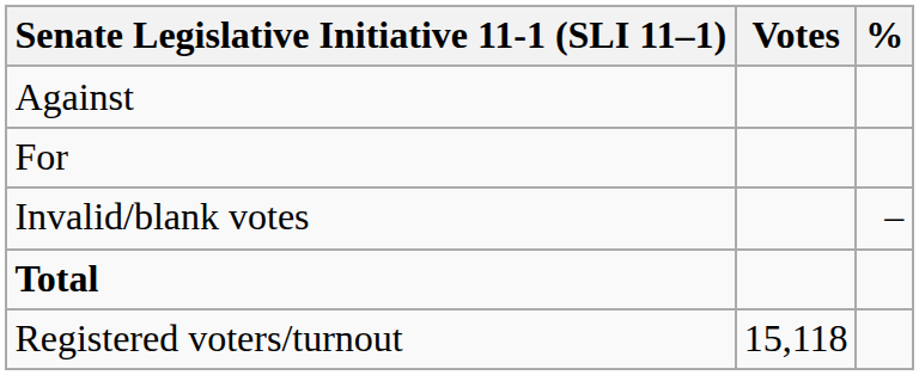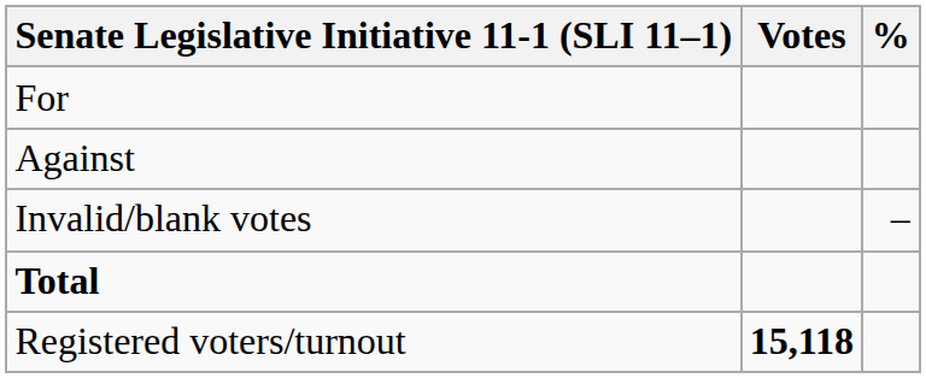 <table class=wikitable style=text-align:right>
 <tr>
 <th>Senate Legislative Initiative 11-1 (SLI 11–1)</th>
 <th>Votes</th>
 <th>%</th>
 </tr>
 <tr>
-<td align=left>Against</td>
+<td align=left>For</td>
 <td></td>
 <td></td>
 </tr>
 <tr>
-<td align=left>For</td>
+<td align=left>Against</td>
 <td></td>
 <td></td>
 </tr>
 <tr>
 <td align=left>Invalid/blank votes</td>
 <td></td>
 <td>–</td>
 </tr>
 <tr>
 <td align=left><strong>Total</strong></td>
 <td><strong> </strong></td>
 <td><strong> </strong></td>
 </tr>
 <tr>
 <td align=left>Registered voters/turnout</td>
-<td>15,118</td>
+<td><strong>15,118</strong></td>
 <td></td>
 </tr>
 </table>
